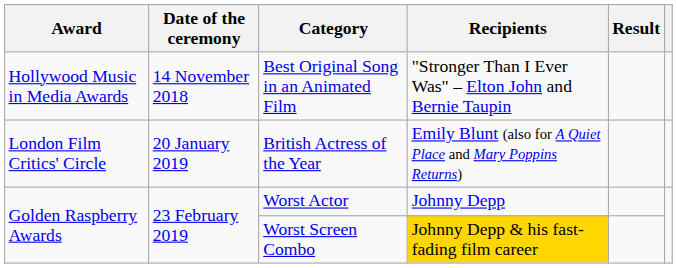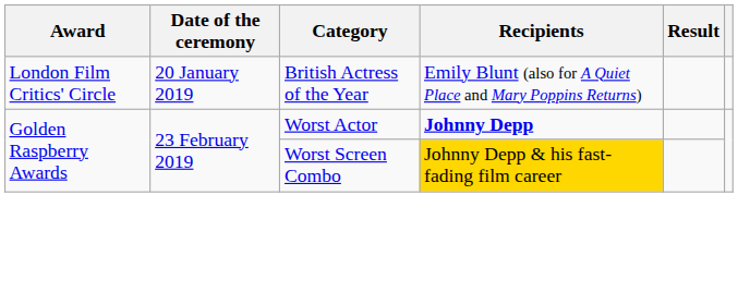 <table class="wikitable plainrowheaders sortable">
 <tr>
 <th scope="col">Award</th>
 <th scope="col">Date of the ceremony</th>
 <th scope="col">Category</th>
 <th scope="col">Recipients</th>
 <th scope="col">Result</th>
 <th class="unsortable" scope="col"></th>
-</tr>
-<tr>
-<td><a href='#'>Hollywood Music in Media Awards</a></td>
-<td><a href='#'>14 November 2018</a></td>
-<td><a href='#'>Best Original Song in an Animated Film</a></td>
-<td>"Stronger Than I Ever Was" – <a href='#'>Elton John</a> and <a href='#'>Bernie Taupin</a></td>
-<td></td>
-<td></td>
 </tr>
 <tr>
 <td scope="row"><a href='#'>London Film Critics' Circle</a></td>
 <td><a href='#'>20 January 2019</a></td>
 <td><a href='#'>British Actress of the Year</a></td>
 <td><a href='#'>Emily Blunt</a> <small>(also for <em><a href='#'>A Quiet Place</a></em> and <em><a href='#'>Mary Poppins Returns</a></em>)</small></td>
 <td></td>
 <td></td>
 </tr>
 <tr>
 <td rowspan="2"><a href='#'>Golden Raspberry Awards</a></td>
 <td rowspan="2"><a href='#'>23 February 2019</a></td>
 <td><a href='#'>Worst Actor</a></td>
-<td><a href='#'>Johnny Depp</a></td>
+<td><strong><a href='#'>Johnny Depp</a></strong></td>
 <td></td>
 <td rowspan="2"></td>
 </tr>
 <tr>
 <td><a href='#'>Worst Screen Combo</a></td>
 <td style="background: gold;">Johnny Depp & his fast-fading film career</td>
 <td></td>
 </tr>
 </table>
